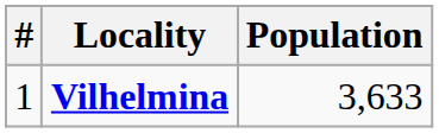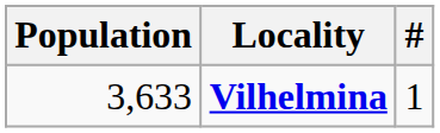 <table class="wikitable">
 <tr>
+<th>Population</th>
+<th>Locality</th>
 <th>#</th>
-<th>Locality</th>
-<th>Population</th>
 </tr>
 <tr>
+<td align="right">3,633</td>
+<td><strong><a href='#'>Vilhelmina</a></strong></td>
 <td>1</td>
-<td><strong><a href='#'>Vilhelmina</a></strong></td>
-<td align="right">3,633</td>
 </tr>
 </table>
